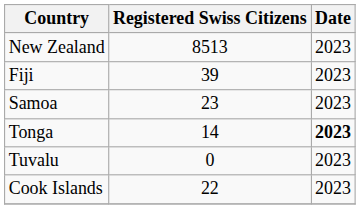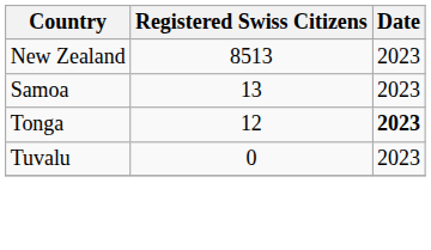 <table class="wikitable">
 <tr>
 <th>Country</th>
 <th>Registered Swiss Citizens</th>
 <th>Date</th>
 </tr>
 <tr>
 <td>New Zealand</td>
 <td style="text-align:center">8513</td>
 <td>2023</td>
 </tr>
 <tr>
-<td>Fiji</td>
-<td style="text-align:center">39</td>
-<td>2023</td>
-</tr>
-<tr>
 <td>Samoa</td>
-<td style="text-align:center">23</td>
+<td style="text-align:center">13</td>
 <td>2023</td>
 </tr>
 <tr>
 <td>Tonga</td>
-<td style="text-align:center">14</td>
+<td style="text-align:center">12</td>
 <td><strong>2023</strong></td>
 </tr>
 <tr>
 <td>Tuvalu</td>
 <td style="text-align:center">0</td>
 <td>2023</td>
 </tr>
 <tr>
-<td>Cook Islands</td>
-<td style="text-align:center">22</td>
-<td>2023</td>
-</tr>
-<tr>
 </tr>
 </table>
